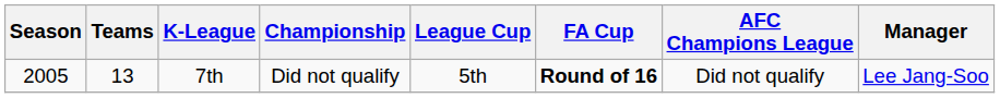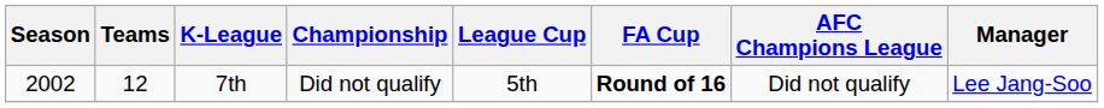 <table class="wikitable" style="text-align:center">
 <tr>
 <th>Season</th>
 <th>Teams</th>
 <th><a href='#'>K-League</a></th>
 <th><a href='#'>Championship</a></th>
 <th><a href='#'>League Cup</a></th>
 <th><a href='#'>FA Cup</a></th>
 <th><a href='#'>AFC<br>Champions League</a></th>
 <th>Manager</th>
 </tr>
 <tr>
-<td>2005</td>
-<td>13</td>
+<td>2002</td>
+<td>12</td>
 <td>7th</td>
 <td>Did not qualify</td>
 <td>5th</td>
 <td><strong>Round of 16</strong></td>
 <td>Did not qualify</td>
 <td align=left> <a href='#'>Lee Jang-Soo</a></td>
 </tr>
 <tr>
 </tr>
 </table>
